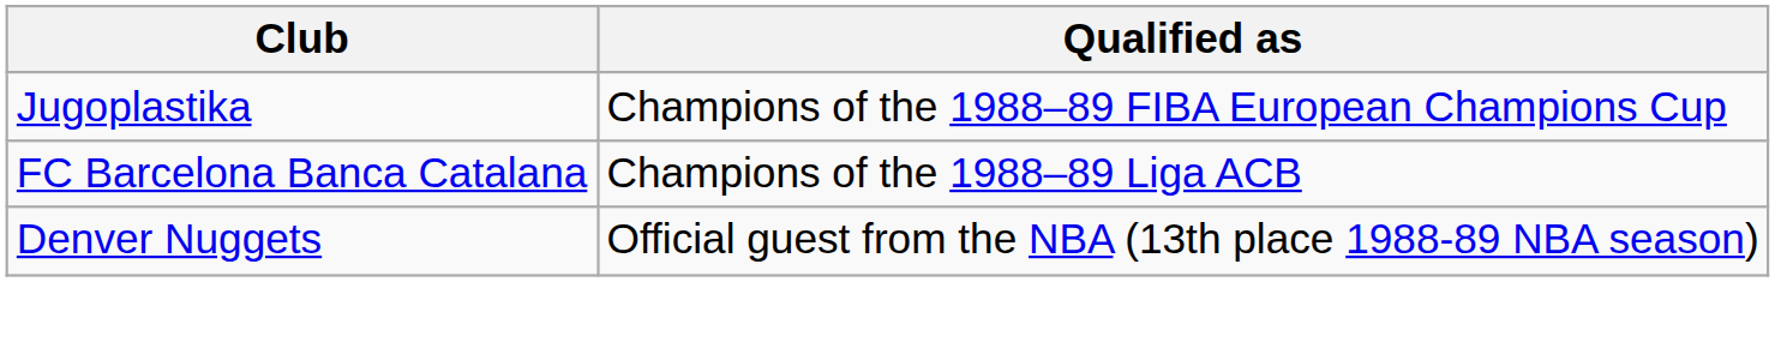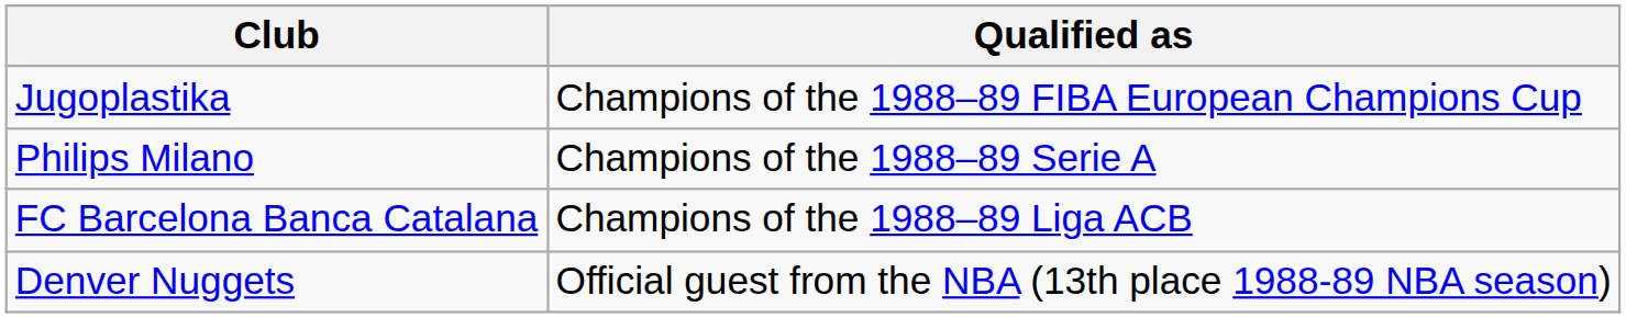 <table class="wikitable" style="margin-left:0.5em;">
 <tr>
 <th>Club</th>
 <th>Qualified as</th>
 </tr>
 <tr>
 <td> <a href='#'>Jugoplastika</a></td>
 <td>Champions of the <a href='#'>1988–89 FIBA European Champions Cup</a></td>
 </tr>
 <tr>
+<td> <a href='#'>Philips Milano</a></td>
+<td>Champions of the <a href='#'>1988–89 Serie A</a></td>
+</tr>
+<tr>
 <td> <a href='#'>FC Barcelona Banca Catalana</a></td>
 <td>Champions of the <a href='#'>1988–89 Liga ACB</a></td>
 </tr>
 <tr>
 <td> <a href='#'>Denver Nuggets</a></td>
 <td>Official guest from the <a href='#'>NBA</a> (13th place <a href='#'>1988-89 NBA season</a>)</td>
 </tr>
 </table>
